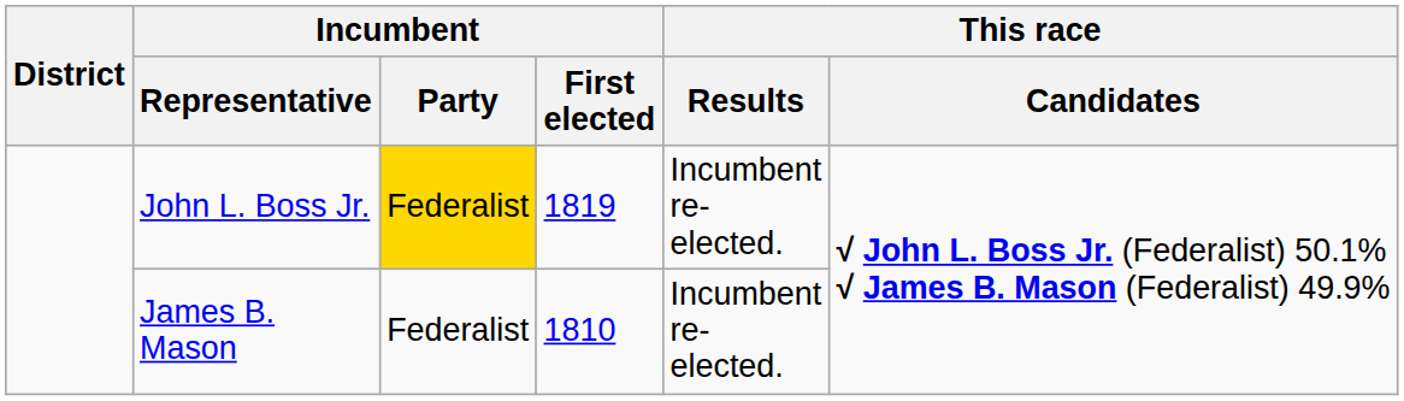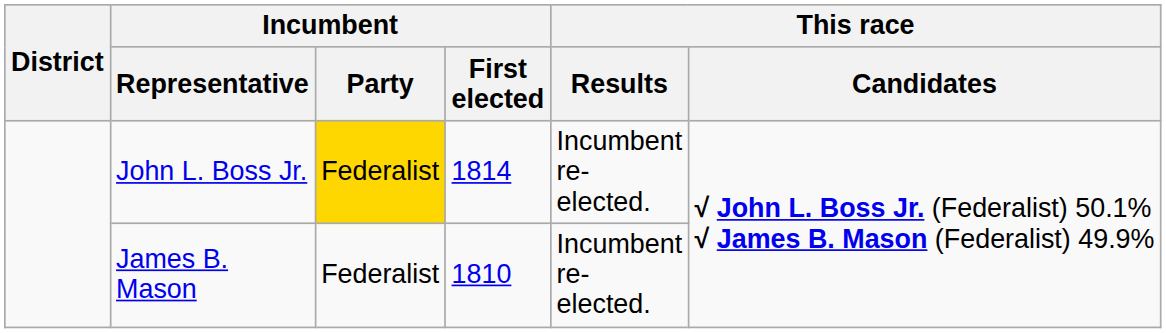 <table class=wikitable>
 <tr>
 <th rowspan=2>District</th>
 <th colspan=3>Incumbent</th>
 <th colspan=2>This race</th>
 </tr>
 <tr>
 <th>Representative</th>
 <th>Party</th>
 <th>First elected</th>
 <th>Results</th>
 <th>Candidates</th>
 </tr>
 <tr>
 <td rowspan=2><br></td>
 <td><a href='#'>John L. Boss Jr.</a></td>
 <td style="background: gold;">Federalist</td>
-<td><a href='#'>1819</a></td>
+<td><a href='#'>1814</a></td>
 <td>Incumbent re-elected.</td>
 <td rowspan=2 nowrap><strong>√ <a href='#'>John L. Boss Jr.</a></strong> (Federalist) 50.1%<br><strong>√ <a href='#'>James B. Mason</a></strong> (Federalist) 49.9%</td>
 </tr>
 <tr>
 <td><a href='#'>James B. Mason</a></td>
 <td>Federalist</td>
 <td><a href='#'>1810</a></td>
 <td>Incumbent re-elected.</td>
 </tr>
 </table>
